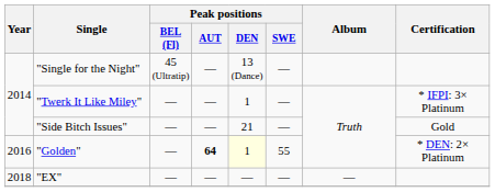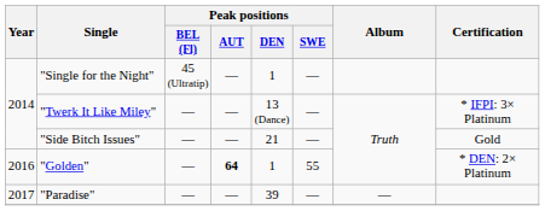 <table class="wikitable">
 <tr>
 <th align="center" rowspan="2" width="10">Year</th>
 <th align="center" rowspan="2" width="150">Single</th>
 <th align="center" colspan="4" width="10">Peak positions</th>
 <th align="center" rowspan="2" width="120">Album</th>
 <th align="center" rowspan="2" width="120">Certification</th>
 </tr>
 <tr>
 <th scope="col" style="width:3em;font-size:90%;"><a href='#'>BEL <br>(Fl)</a><br></th>
 <th scope="col" style="width:3em;font-size:90%;"><a href='#'>AUT</a><br></th>
 <th scope="col" style="width:3em;font-size:90%;"><a href='#'>DEN</a><br></th>
 <th scope="col" style="width:3em;font-size:90%;"><a href='#'>SWE</a><br></th>
 </tr>
 <tr>
 <td style="text-align:center;" rowspan=3>2014</td>
 <td>"Single for the Night"</td>
 <td style="text-align:center;">45<br><small>(Ultratip)</small></td>
 <td style="text-align:center;">—</td>
-<td style="text-align:center;">13<br><small>(Dance)</small></td>
+<td style="text-align:center;">1</td>
 <td style="text-align:center;">—</td>
 <td></td>
 <td></td>
 </tr>
 <tr>
 <td>"<a href='#'>Twerk It Like Miley</a>" <br></td>
 <td style="text-align:center;">—</td>
 <td style="text-align:center;">—</td>
-<td style="text-align:center;">1</td>
+<td style="text-align:center;">13<br><small>(Dance)</small></td>
 <td style="text-align:center;">—</td>
 <td style="text-align:center;" rowspan="3"><em>Truth</em></td>
 <td style="text-align:center;">* <a href='#'>IFPI</a>: 3× Platinum</td>
 </tr>
 <tr>
 <td>"Side Bitch Issues"</td>
 <td style="text-align:center;">—</td>
 <td style="text-align:center;">—</td>
 <td style="text-align:center;">21</td>
 <td style="text-align:center;">—</td>
 <td style="text-align:center;">Gold</td>
 </tr>
 <tr>
 <td>2016</td>
 <td>"<a href='#'>Golden</a>" <br> </td>
 <td style="text-align:center;">—</td>
 <td style="text-align:center;"><strong>64</strong></td>
-<td style="background: lightyellow; text-align:center;">1</td>
+<td style="text-align:center;">1</td>
 <td style="text-align:center;">55</td>
 <td style="text-align:center;">* <a href='#'>DEN</a>: 2× Platinum</td>
 </tr>
 <tr>
-<td>2018</td>
-<td>"EX" <br> </td>
+<td>2017</td>
+<td>"Paradise" <br> </td>
 <td style="text-align:center;">—</td>
 <td style="text-align:center;">—</td>
-<td style="text-align:center;">—</td>
+<td style="text-align:center;">39<br></td>
 <td style="text-align:center;">—</td>
 <td style="text-align:center;">—</td>
 <td></td>
 </tr>
 <tr>
 </tr>
 </table>
